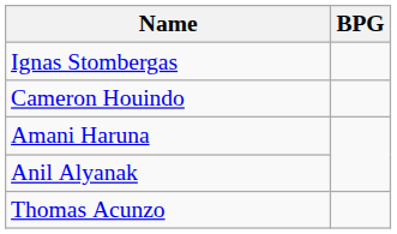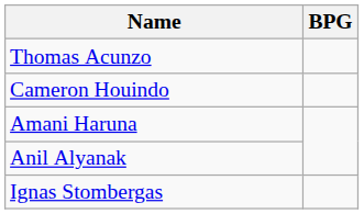 <table class=wikitable>
 <tr>
 <th width=215>Name</th>
 <th>BPG</th>
 </tr>
 <tr>
-<td> <a href='#'>Ignas Stombergas</a></td>
+<td> <a href='#'>Thomas Acunzo</a></td>
 <td></td>
 </tr>
 <tr>
 <td> <a href='#'>Cameron Houindo</a></td>
 <td></td>
 </tr>
 <tr>
 <td> <a href='#'>Amani Haruna</a></td>
 <td rowspan=2></td>
 </tr>
 <tr>
 <td> <a href='#'>Anil Alyanak</a></td>
 </tr>
 <tr>
-<td> <a href='#'>Thomas Acunzo</a></td>
+<td> <a href='#'>Ignas Stombergas</a></td>
 <td></td>
 </tr>
 </table>
